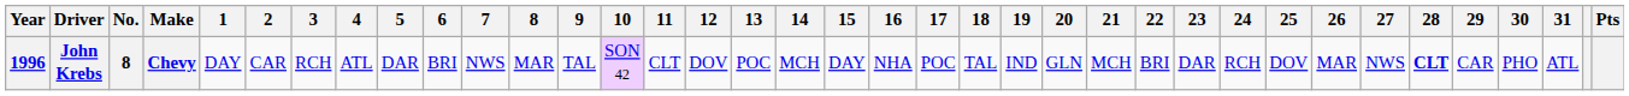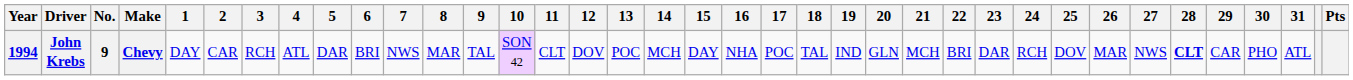 <table class="wikitable" style="text-align:center; font-size:75%">
 <tr>
 <th>Year</th>
 <th>Driver</th>
 <th>No.</th>
 <th>Make</th>
 <th>1</th>
 <th>2</th>
 <th>3</th>
 <th>4</th>
 <th>5</th>
 <th>6</th>
 <th>7</th>
 <th>8</th>
 <th>9</th>
 <th>10</th>
 <th>11</th>
 <th>12</th>
 <th>13</th>
 <th>14</th>
 <th>15</th>
 <th>16</th>
 <th>17</th>
 <th>18</th>
 <th>19</th>
 <th>20</th>
 <th>21</th>
 <th>22</th>
 <th>23</th>
 <th>24</th>
 <th>25</th>
 <th>26</th>
 <th>27</th>
 <th>28</th>
 <th>29</th>
 <th>30</th>
 <th>31</th>
 <th></th>
 <th>Pts</th>
 </tr>
 <tr>
-<th><a href='#'>1996</a></th>
+<th><a href='#'>1994</a></th>
 <th><a href='#'>John Krebs</a></th>
-<th>8</th>
+<th>9</th>
 <th><a href='#'>Chevy</a></th>
 <td><a href='#'>DAY</a></td>
 <td><a href='#'>CAR</a></td>
 <td><a href='#'>RCH</a></td>
 <td><a href='#'>ATL</a></td>
 <td><a href='#'>DAR</a></td>
 <td><a href='#'>BRI</a></td>
 <td><a href='#'>NWS</a></td>
 <td><a href='#'>MAR</a></td>
 <td><a href='#'>TAL</a></td>
 <td style="background:#EFCFFF;"><a href='#'>SON</a><br><small>42</small></td>
 <td><a href='#'>CLT</a></td>
 <td><a href='#'>DOV</a></td>
 <td><a href='#'>POC</a></td>
 <td><a href='#'>MCH</a></td>
 <td><a href='#'>DAY</a></td>
 <td><a href='#'>NHA</a></td>
 <td><a href='#'>POC</a></td>
 <td><a href='#'>TAL</a></td>
 <td><a href='#'>IND</a></td>
 <td><a href='#'>GLN</a></td>
 <td><a href='#'>MCH</a></td>
 <td><a href='#'>BRI</a></td>
 <td><a href='#'>DAR</a></td>
 <td><a href='#'>RCH</a></td>
 <td><a href='#'>DOV</a></td>
 <td><a href='#'>MAR</a></td>
 <td><a href='#'>NWS</a></td>
 <td><strong><a href='#'>CLT</a></strong></td>
 <td><a href='#'>CAR</a></td>
 <td><a href='#'>PHO</a></td>
 <td><a href='#'>ATL</a></td>
 <th></th>
 <th></th>
 </tr>
 </table>
